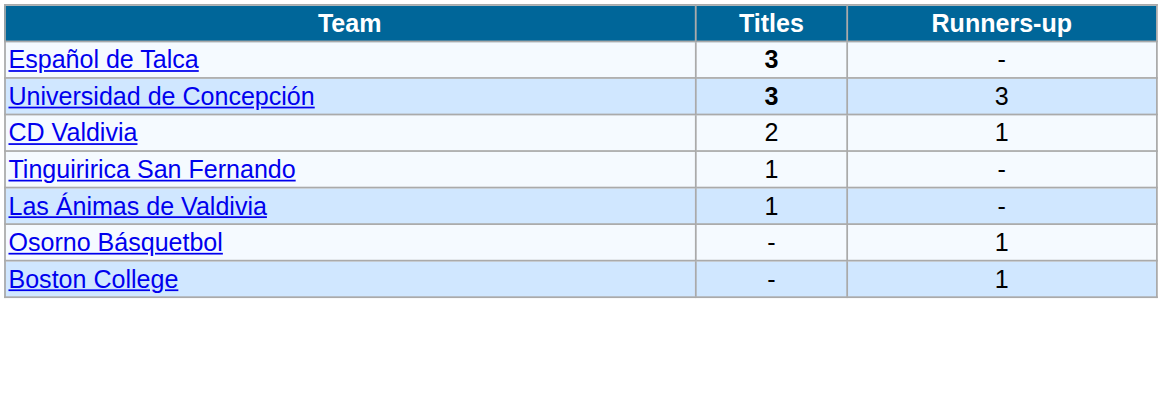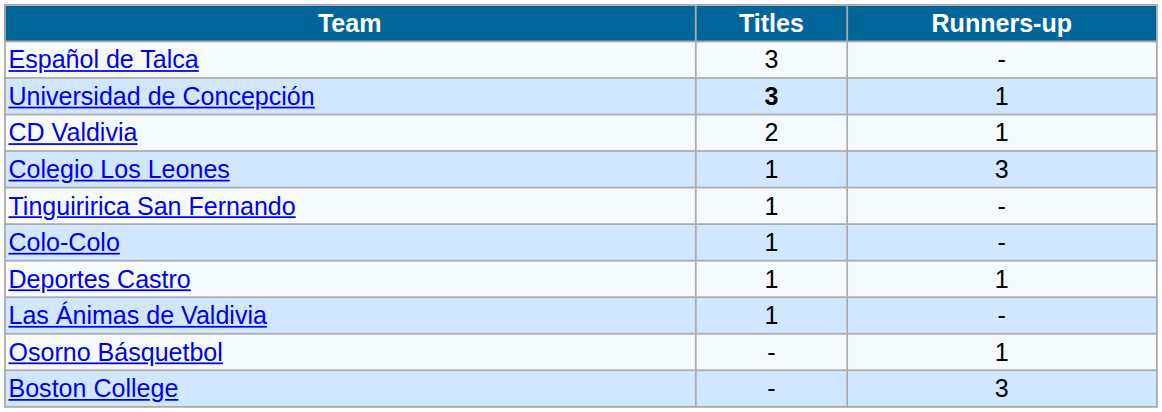 <table align=center width=75% border=1 cellpadding="2" cellspacing="0" style="background: #f9f9f9; border: 1px #aaa solid; border-collapse: collapse; font-size: 90%; text-align: center;">
 <tr align=center bgcolor=#006699 style="color:white;">
 <th width=60%>Team</th>
 <th>Titles</th>
 <th>Runners-up</th>
 </tr>
 <tr bgcolor=#F5FAFF>
 <td align=left><a href='#'>Español de Talca</a></td>
-<td><strong>3</strong></td>
+<td>3</td>
 <td>-</td>
 </tr>
 <tr bgcolor="#D0E7FF">
 <td align="left"><a href='#'>Universidad de Concepción</a></td>
 <td><strong>3</strong></td>
-<td>3</td>
+<td>1</td>
 </tr>
 <tr bgcolor=#F5FAFF>
 <td align=left><a href='#'>CD Valdivia</a></td>
 <td>2</td>
 <td>1</td>
 </tr>
+<tr bgcolor="#D0E7FF">
+<td align="left"><a href='#'>Colegio Los Leones</a></td>
+<td>1</td>
+<td>3</td>
+</tr>
 <tr bgcolor=#F5FAFF>
 <td align=left><a href='#'>Tinguiririca San Fernando</a></td>
 <td>1</td>
 <td>-</td>
+</tr>
+<tr bgcolor=#D0E7FF>
+<td align=left><a href='#'>Colo-Colo</a></td>
+<td>1</td>
+<td>-</td>
+</tr>
+<tr bgcolor=#F5FAFF>
+<td align=left><a href='#'>Deportes Castro</a></td>
+<td>1</td>
+<td>1</td>
 </tr>
 <tr bgcolor=#D0E7FF>
 <td align=left><a href='#'>Las Ánimas de Valdivia</a></td>
 <td>1</td>
 <td>-</td>
 </tr>
 <tr bgcolor="#F5FAFF">
 <td align="left"><a href='#'>Osorno Básquetbol</a></td>
 <td>-</td>
 <td>1</td>
 </tr>
 <tr bgcolor=#D0E7FF>
 <td align=left><a href='#'>Boston College</a></td>
 <td>-</td>
-<td>1</td>
+<td>3</td>
 </tr>
 </table>
